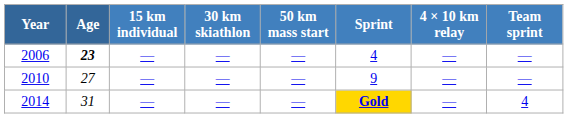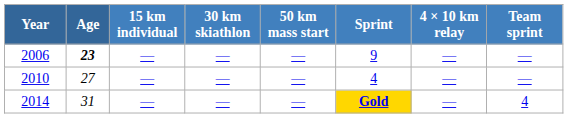 <table class="wikitable" style="font-size:95%; text-align:center; border:grey solid 1px; border-collapse:collapse; background:#ffffff;">
 <tr>
 <th style="background-color:#369; color:white; width:60px;"> Year </th>
 <th style="background-color:#369; color:white; width:40px;"> Age </th>
 <th style="background-color:#4180be; color:white; width:75px;"> 15 km <br> individual </th>
 <th style="background-color:#4180be; color:white; width:75px;"> 30 km <br> skiathlon </th>
 <th style="background-color:#4180be; color:white; width:75px;"> 50 km <br> mass start </th>
 <th style="background-color:#4180be; color:white; width:75px;"> Sprint </th>
 <th style="background-color:#4180be; color:white; width:75px;"> 4 × 10 km <br> relay </th>
 <th style="background-color:#4180be; color:white; width:75px;"> Team <br> sprint </th>
 </tr>
 <tr>
 <td><a href='#'>2006</a></td>
 <td><strong><em>23</em></strong></td>
 <td><a href='#'>—</a></td>
 <td><a href='#'>—</a></td>
 <td><a href='#'>—</a></td>
-<td><a href='#'>4</a></td>
+<td><a href='#'>9</a></td>
 <td><a href='#'>—</a></td>
 <td><a href='#'>—</a></td>
 </tr>
 <tr>
 <td><a href='#'>2010</a></td>
 <td><em>27</em></td>
 <td><a href='#'>—</a></td>
 <td><a href='#'>—</a></td>
 <td><a href='#'>—</a></td>
-<td><a href='#'>9</a></td>
+<td><a href='#'>4</a></td>
 <td><a href='#'>—</a></td>
 <td><a href='#'>—</a></td>
 </tr>
 <tr>
 <td><a href='#'>2014</a></td>
 <td><em>31</em></td>
 <td><a href='#'>—</a></td>
 <td><a href='#'>—</a></td>
 <td><a href='#'>—</a></td>
 <td style="background:gold;"><a href='#'><strong>Gold</strong></a></td>
 <td><a href='#'>—</a></td>
 <td><a href='#'>4</a></td>
 </tr>
 </table>
